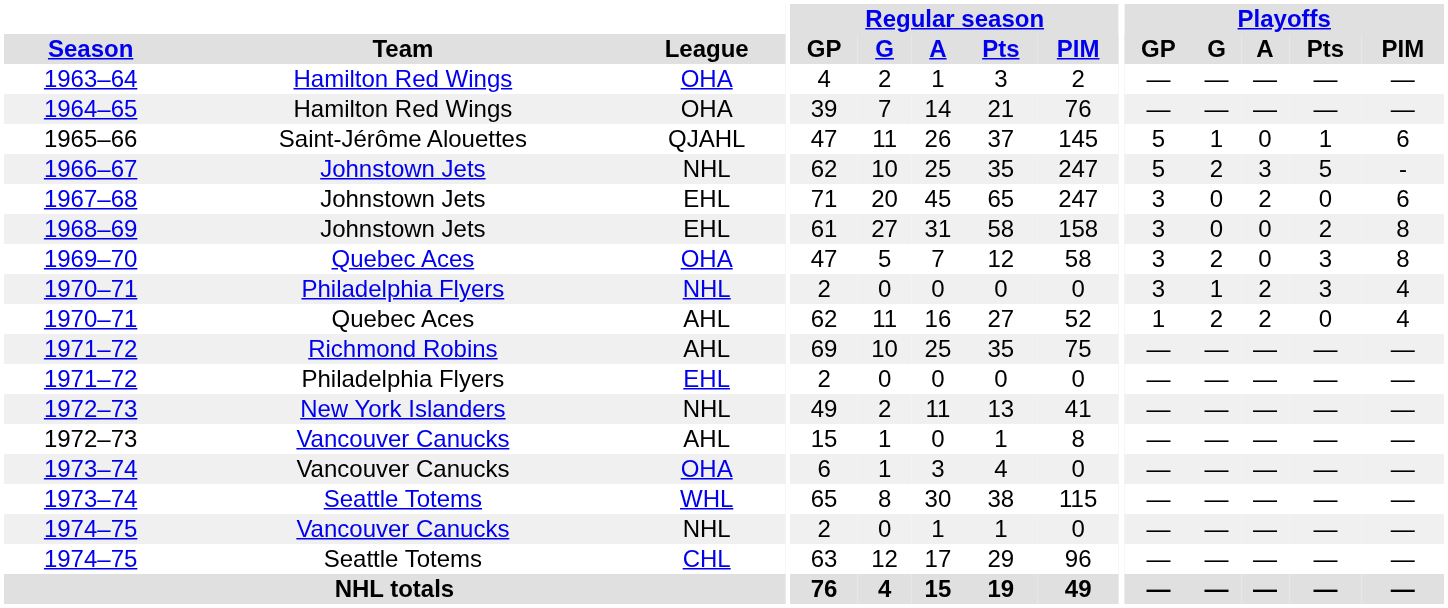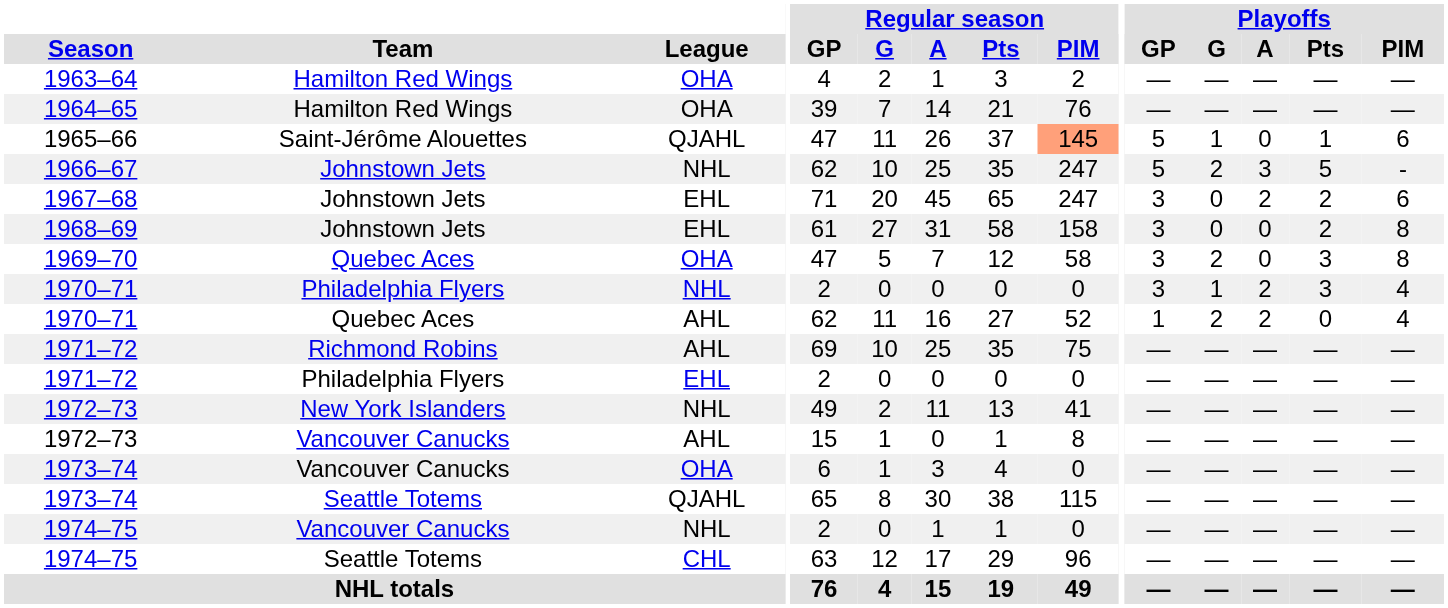 <table border="0" cellpadding="1" cellspacing="0" style="text-align:center; width:60em">
 <tr bgcolor="#e0e0e0">
 <th colspan="3" bgcolor="#ffffff"></th>
 <th rowspan="100" bgcolor="#ffffff"></th>
 <th colspan="5"><a href='#'>Regular season</a></th>
 <th rowspan="100" bgcolor="#ffffff"></th>
 <th colspan="5"><a href='#'>Playoffs</a></th>
 </tr>
 <tr bgcolor="#e0e0e0">
 <th><a href='#'>Season</a></th>
 <th>Team</th>
 <th>League</th>
 <th>GP</th>
 <th><a href='#'>G</a></th>
 <th><a href='#'>A</a></th>
 <th><a href='#'>Pts</a></th>
 <th><a href='#'>PIM</a></th>
 <th>GP</th>
 <th>G</th>
 <th>A</th>
 <th>Pts</th>
 <th>PIM</th>
 </tr>
 <tr>
 <td><a href='#'>1963–64</a></td>
 <td><a href='#'>Hamilton Red Wings</a></td>
 <td><a href='#'>OHA</a></td>
 <td>4</td>
 <td>2</td>
 <td>1</td>
 <td>3</td>
 <td>2</td>
 <td>—</td>
 <td>—</td>
 <td>—</td>
 <td>—</td>
 <td>—</td>
 </tr>
 <tr bgcolor="#f0f0f0">
 <td><a href='#'>1964–65</a></td>
 <td>Hamilton Red Wings</td>
 <td>OHA</td>
 <td>39</td>
 <td>7</td>
 <td>14</td>
 <td>21</td>
 <td>76</td>
 <td>—</td>
 <td>—</td>
 <td>—</td>
 <td>—</td>
 <td>—</td>
 </tr>
 <tr>
 <td>1965–66</td>
 <td>Saint-Jérôme Alouettes</td>
 <td>QJAHL</td>
 <td>47</td>
 <td>11</td>
 <td>26</td>
 <td>37</td>
-<td>145</td>
+<td style="background: lightsalmon;">145</td>
 <td>5</td>
 <td>1</td>
 <td>0</td>
 <td>1</td>
 <td>6</td>
 </tr>
 <tr bgcolor="#f0f0f0">
 <td><a href='#'>1966–67</a></td>
 <td><a href='#'>Johnstown Jets</a></td>
 <td>NHL</td>
 <td>62</td>
 <td>10</td>
 <td>25</td>
 <td>35</td>
 <td>247</td>
 <td>5</td>
 <td>2</td>
 <td>3</td>
 <td>5</td>
 <td>-</td>
 </tr>
 <tr>
 <td><a href='#'>1967–68</a></td>
 <td>Johnstown Jets</td>
 <td>EHL</td>
 <td>71</td>
 <td>20</td>
 <td>45</td>
 <td>65</td>
 <td>247</td>
 <td>3</td>
 <td>0</td>
 <td>2</td>
-<td>0</td>
+<td>2</td>
 <td>6</td>
 </tr>
 <tr bgcolor="#f0f0f0">
 <td><a href='#'>1968–69</a></td>
 <td>Johnstown Jets</td>
 <td>EHL</td>
 <td>61</td>
 <td>27</td>
 <td>31</td>
 <td>58</td>
 <td>158</td>
 <td>3</td>
 <td>0</td>
 <td>0</td>
 <td>2</td>
 <td>8</td>
 </tr>
 <tr>
 <td><a href='#'>1969–70</a></td>
 <td><a href='#'>Quebec Aces</a></td>
 <td><a href='#'>OHA</a></td>
 <td>47</td>
 <td>5</td>
 <td>7</td>
 <td>12</td>
 <td>58</td>
 <td>3</td>
 <td>2</td>
 <td>0</td>
 <td>3</td>
 <td>8</td>
 </tr>
 <tr bgcolor="#f0f0f0">
 <td><a href='#'>1970–71</a></td>
 <td><a href='#'>Philadelphia Flyers</a></td>
 <td><a href='#'>NHL</a></td>
 <td>2</td>
 <td>0</td>
 <td>0</td>
 <td>0</td>
 <td>0</td>
 <td>3</td>
 <td>1</td>
 <td>2</td>
 <td>3</td>
 <td>4</td>
 </tr>
 <tr>
 <td><a href='#'>1970–71</a></td>
 <td>Quebec Aces</td>
 <td>AHL</td>
 <td>62</td>
 <td>11</td>
 <td>16</td>
 <td>27</td>
 <td>52</td>
 <td>1</td>
 <td>2</td>
 <td>2</td>
 <td>0</td>
 <td>4</td>
 </tr>
 <tr bgcolor="#f0f0f0">
 <td><a href='#'>1971–72</a></td>
 <td><a href='#'>Richmond Robins</a></td>
 <td>AHL</td>
 <td>69</td>
 <td>10</td>
 <td>25</td>
 <td>35</td>
 <td>75</td>
 <td>—</td>
 <td>—</td>
 <td>—</td>
 <td>—</td>
 <td>—</td>
 </tr>
 <tr>
 <td><a href='#'>1971–72</a></td>
 <td>Philadelphia Flyers</td>
 <td><a href='#'>EHL</a></td>
 <td>2</td>
 <td>0</td>
 <td>0</td>
 <td>0</td>
 <td>0</td>
 <td>—</td>
 <td>—</td>
 <td>—</td>
 <td>—</td>
 <td>—</td>
 </tr>
 <tr bgcolor="#f0f0f0">
 <td><a href='#'>1972–73</a></td>
 <td><a href='#'>New York Islanders</a></td>
 <td>NHL</td>
 <td>49</td>
 <td>2</td>
 <td>11</td>
 <td>13</td>
 <td>41</td>
 <td>—</td>
 <td>—</td>
 <td>—</td>
 <td>—</td>
 <td>—</td>
 </tr>
 <tr>
 <td>1972–73</td>
 <td><a href='#'>Vancouver Canucks</a></td>
 <td>AHL</td>
 <td>15</td>
 <td>1</td>
 <td>0</td>
 <td>1</td>
 <td>8</td>
 <td>—</td>
 <td>—</td>
 <td>—</td>
 <td>—</td>
 <td>—</td>
 </tr>
 <tr bgcolor="#f0f0f0">
 <td><a href='#'>1973–74</a></td>
 <td>Vancouver Canucks</td>
 <td><a href='#'>OHA</a></td>
 <td>6</td>
 <td>1</td>
 <td>3</td>
 <td>4</td>
 <td>0</td>
 <td>—</td>
 <td>—</td>
 <td>—</td>
 <td>—</td>
 <td>—</td>
 </tr>
 <tr>
 <td><a href='#'>1973–74</a></td>
 <td><a href='#'>Seattle Totems</a></td>
-<td><a href='#'>WHL</a></td>
+<td>QJAHL</td>
 <td>65</td>
 <td>8</td>
 <td>30</td>
 <td>38</td>
 <td>115</td>
 <td>—</td>
 <td>—</td>
 <td>—</td>
 <td>—</td>
 <td>—</td>
 </tr>
 <tr bgcolor="#f0f0f0">
 <td><a href='#'>1974–75</a></td>
 <td><a href='#'>Vancouver Canucks</a></td>
 <td>NHL</td>
 <td>2</td>
 <td>0</td>
 <td>1</td>
 <td>1</td>
 <td>0</td>
 <td>—</td>
 <td>—</td>
 <td>—</td>
 <td>—</td>
 <td>—</td>
 </tr>
 <tr>
 <td><a href='#'>1974–75</a></td>
 <td>Seattle Totems</td>
 <td><a href='#'>CHL</a></td>
 <td>63</td>
 <td>12</td>
 <td>17</td>
 <td>29</td>
 <td>96</td>
 <td>—</td>
 <td>—</td>
 <td>—</td>
 <td>—</td>
 <td>—</td>
 </tr>
 <tr bgcolor="#e0e0e0">
 <th colspan="3">NHL totals</th>
 <th>76</th>
 <th>4</th>
 <th>15</th>
 <th>19</th>
 <th>49</th>
 <th>—</th>
 <th>—</th>
 <th>—</th>
 <th>—</th>
 <th>—</th>
 </tr>
 </table>
